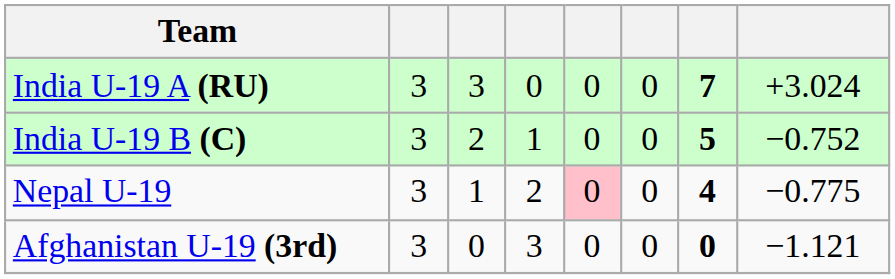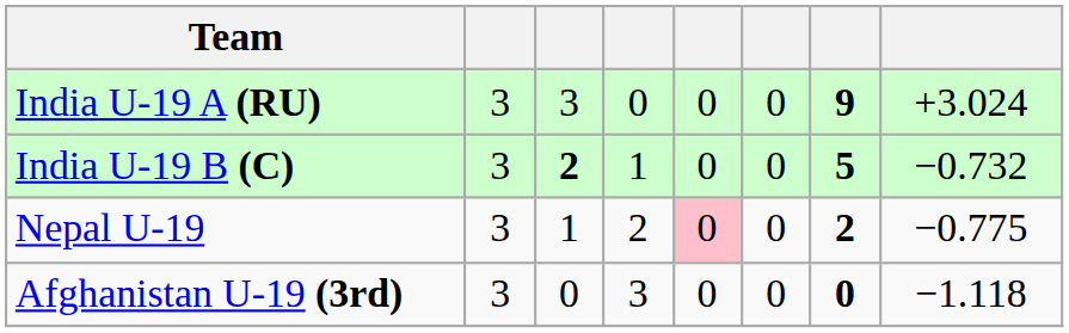 <table class="wikitable" style="text-align:center">
 <tr>
 <th style="width:175px;">Team</th>
 <th style="width:20px;"></th>
 <th style="width:20px;"></th>
 <th style="width:20px;"></th>
 <th style="width:20px;"></th>
 <th style="width:20px;"></th>
 <th style="width:20px;"></th>
 <th style="width:65px;"></th>
 </tr>
 <tr style="background:#cfc;">
 <td style="text-align:left"> <a href='#'>India U-19 A</a> <strong>(RU)</strong></td>
 <td>3</td>
 <td>3</td>
 <td>0</td>
 <td>0</td>
 <td>0</td>
-<td><strong>7</strong></td>
+<td><strong>9</strong></td>
 <td>+3.024</td>
 </tr>
 <tr style="background:#cfc;">
 <td style="text-align:left"> <a href='#'>India U-19 B</a> <strong>(C)</strong></td>
 <td>3</td>
-<td>2</td>
+<td><strong>2</strong></td>
 <td>1</td>
 <td>0</td>
 <td>0</td>
 <td><strong>5</strong></td>
-<td>−0.752</td>
+<td>−0.732</td>
 </tr>
 <tr>
 <td style="text-align:left"> <a href='#'>Nepal U-19</a></td>
 <td>3</td>
 <td>1</td>
 <td>2</td>
 <td style="background: pink;">0</td>
 <td>0</td>
-<td><strong>4</strong></td>
+<td><strong>2</strong></td>
 <td>−0.775</td>
 </tr>
 <tr>
 <td style="text-align:left"> <a href='#'>Afghanistan U-19</a> <strong>(3rd)</strong></td>
 <td>3</td>
 <td>0</td>
 <td>3</td>
 <td>0</td>
 <td>0</td>
 <td><strong>0</strong></td>
-<td>−1.121</td>
+<td>−1.118</td>
 </tr>
 <tr>
 </tr>
 </table>
